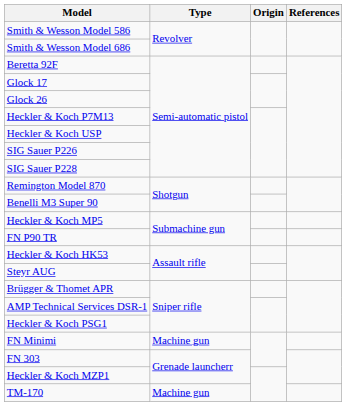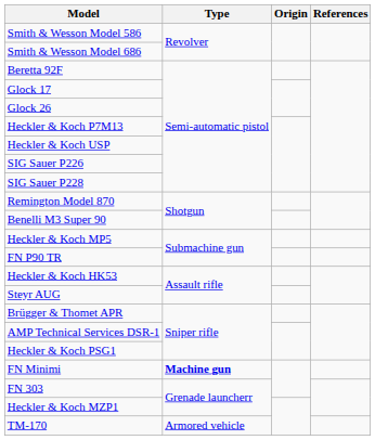 <table class="wikitable">
 <tr>
 <th>Model</th>
 <th>Type</th>
 <th>Origin</th>
 <th>References</th>
 </tr>
 <tr>
 <td><a href='#'>Smith & Wesson Model 586</a></td>
 <td rowspan="2"><a href='#'>Revolver</a></td>
 <td rowspan="2"></td>
 <td rowspan="2"></td>
 </tr>
 <tr>
 <td><a href='#'>Smith & Wesson Model 686</a></td>
 </tr>
 <tr>
 <td><a href='#'>Beretta 92F</a></td>
 <td rowspan="7"><a href='#'>Semi-automatic pistol</a></td>
 <td></td>
 <td rowspan="7"></td>
 </tr>
 <tr>
 <td><a href='#'>Glock 17</a></td>
 <td rowspan="2"></td>
 </tr>
 <tr>
 <td><a href='#'>Glock 26</a></td>
 </tr>
 <tr>
 <td><a href='#'>Heckler & Koch P7M13</a></td>
 <td rowspan="4"></td>
 </tr>
 <tr>
 <td><a href='#'>Heckler & Koch USP</a></td>
 </tr>
 <tr>
 <td><a href='#'>SIG Sauer P226</a></td>
 </tr>
 <tr>
 <td><a href='#'>SIG Sauer P228</a></td>
 </tr>
 <tr>
 <td><a href='#'>Remington Model 870</a></td>
 <td rowspan="2"><a href='#'>Shotgun</a></td>
 <td></td>
 <td rowspan="2"></td>
 </tr>
 <tr>
 <td><a href='#'>Benelli M3 Super 90</a></td>
 <td></td>
 </tr>
 <tr>
 <td><a href='#'>Heckler & Koch MP5</a></td>
 <td rowspan="2"><a href='#'>Submachine gun</a></td>
 <td></td>
 <td></td>
 </tr>
 <tr>
 <td><a href='#'>FN P90 TR</a></td>
 <td></td>
 <td></td>
 </tr>
 <tr>
 <td><a href='#'>Heckler & Koch HK53</a></td>
 <td rowspan="2"><a href='#'>Assault rifle</a></td>
 <td></td>
 <td rowspan="2"></td>
 </tr>
 <tr>
 <td><a href='#'>Steyr AUG</a></td>
 <td></td>
 </tr>
 <tr>
 <td><a href='#'>Brügger & Thomet APR</a></td>
 <td rowspan="3"><a href='#'>Sniper rifle</a></td>
 <td></td>
 <td rowspan="3"></td>
 </tr>
 <tr>
 <td><a href='#'>AMP Technical Services DSR-1</a></td>
 <td rowspan="2"></td>
 </tr>
 <tr>
 <td><a href='#'>Heckler & Koch PSG1</a></td>
 </tr>
 <tr>
 <td><a href='#'>FN Minimi</a></td>
-<td><a href='#'>Machine gun</a></td>
+<td><strong><a href='#'>Machine gun</a></strong></td>
 <td rowspan="2"></td>
 <td></td>
 </tr>
 <tr>
 <td><a href='#'>FN 303</a></td>
 <td rowspan="2"><a href='#'>Grenade launcherr</a></td>
 <td rowspan="2"></td>
 </tr>
 <tr>
 <td><a href='#'>Heckler & Koch MZP1</a></td>
 <td rowspan="2"></td>
 </tr>
 <tr>
 <td><a href='#'>TM-170</a></td>
-<td><a href='#'>Machine gun</a></td>
+<td><a href='#'>Armored vehicle</a></td>
 <td></td>
 </tr>
 </table>
